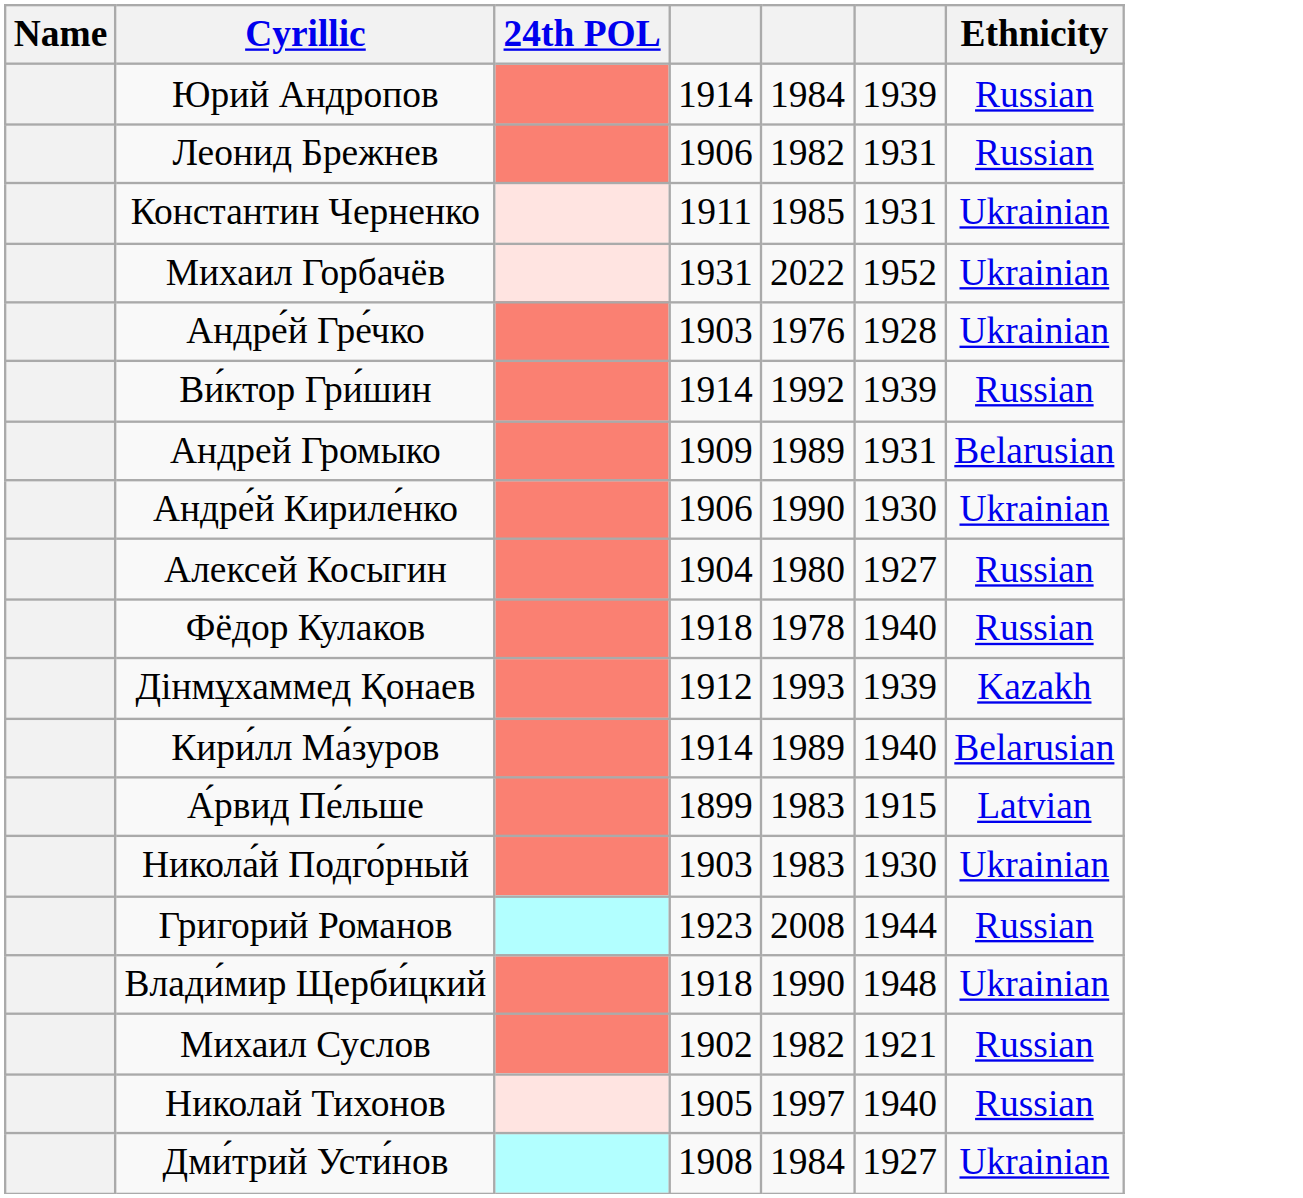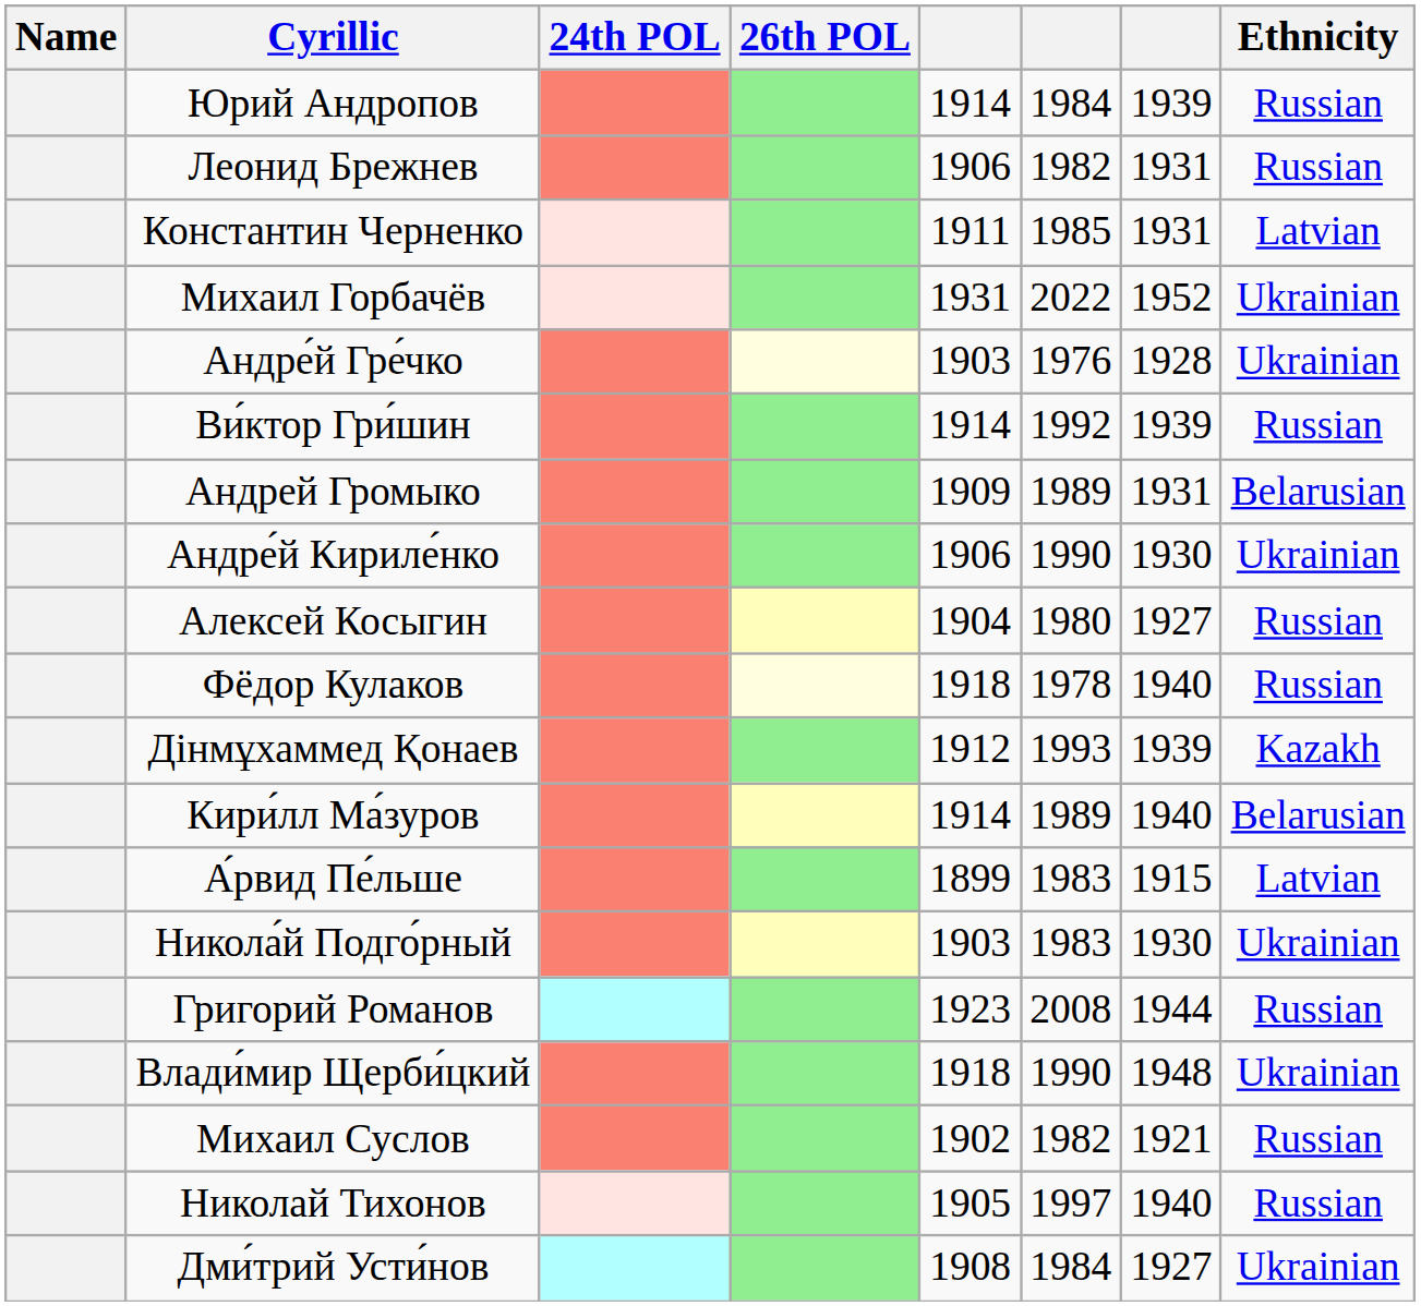 <table class="wikitable sortable" style=text-align:center>
 <tr>
 <th scope="col">Name</th>
 <th scope="col" class="unsortable"><a href='#'>Cyrillic</a></th>
 <th scope="col"><a href='#'>24th POL</a></th>
+<th scope="col"><a href='#'>26th POL</a></th>
 <th scope="col"></th>
 <th scope="col"></th>
 <th scope="col"></th>
 <th scope="col">Ethnicity</th>
 </tr>
 <tr>
 <th align="center" scope="row" style="font-weight:normal;"></th>
 <td>Юрий Андропов</td>
 <td bgcolor = Salmon></td>
+<td bgcolor = LightGreen></td>
 <td>1914</td>
 <td>1984</td>
 <td>1939</td>
 <td><a href='#'>Russian</a></td>
 </tr>
 <tr>
 <th align="center" scope="row" style="font-weight:normal;"></th>
 <td>Леонид Брежнев</td>
 <td bgcolor = Salmon></td>
+<td bgcolor = LightGreen></td>
 <td>1906</td>
 <td>1982</td>
 <td>1931</td>
 <td><a href='#'>Russian</a></td>
 </tr>
 <tr>
 <th align="center" scope="row" style="font-weight:normal;"></th>
 <td>Константин Черненко</td>
 <td bgcolor = MistyRose></td>
+<td bgcolor = LightGreen></td>
 <td>1911</td>
 <td>1985</td>
 <td>1931</td>
-<td><a href='#'>Ukrainian</a></td>
+<td><a href='#'>Latvian</a></td>
 </tr>
 <tr>
 <th align="center" scope="row" style="font-weight:normal;"></th>
 <td>Михаил Горбачёв</td>
 <td bgcolor = MistyRose></td>
+<td bgcolor = LightGreen></td>
 <td>1931</td>
 <td>2022</td>
 <td>1952</td>
 <td><a href='#'>Ukrainian</a></td>
 </tr>
 <tr>
 <th align="center" scope="row" style="font-weight:normal;"></th>
 <td>Андре́й Гре́чко</td>
 <td bgcolor = Salmon></td>
+<td bgcolor = LightYellow></td>
 <td>1903</td>
 <td>1976</td>
 <td>1928</td>
 <td><a href='#'>Ukrainian</a></td>
 </tr>
 <tr>
 <th align="center" scope="row" style="font-weight:normal;"></th>
 <td>Ви́ктор Гри́шин</td>
 <td bgcolor = Salmon></td>
+<td bgcolor = LightGreen></td>
 <td>1914</td>
 <td>1992</td>
 <td>1939</td>
 <td><a href='#'>Russian</a></td>
 </tr>
 <tr>
 <th align="center" scope="row" style="font-weight:normal;"></th>
 <td>Андрей Громыко</td>
 <td bgcolor = Salmon></td>
+<td bgcolor = LightGreen></td>
 <td>1909</td>
 <td>1989</td>
 <td>1931</td>
 <td><a href='#'>Belarusian</a></td>
 </tr>
 <tr>
 <th align="center" scope="row" style="font-weight:normal;"></th>
 <td>Андре́й Кириле́нко</td>
 <td bgcolor = Salmon></td>
+<td bgcolor = LightGreen></td>
 <td>1906</td>
 <td>1990</td>
 <td>1930</td>
 <td><a href='#'>Ukrainian</a></td>
 </tr>
 <tr>
 <th align="center" scope="row" style="font-weight:normal;"></th>
 <td>Алексей Косыгин</td>
 <td bgcolor = Salmon></td>
+<td bgcolor = ffffbb></td>
 <td>1904</td>
 <td>1980</td>
 <td>1927</td>
 <td><a href='#'>Russian</a></td>
 </tr>
 <tr>
 <th align="center" scope="row" style="font-weight:normal;"></th>
 <td>Фёдор Кулаков</td>
 <td bgcolor = Salmon></td>
+<td bgcolor = LightYellow></td>
 <td>1918</td>
 <td>1978</td>
 <td>1940</td>
 <td><a href='#'>Russian</a></td>
 </tr>
 <tr>
 <th align="center" scope="row" style="font-weight:normal;"></th>
 <td>Дінмұхаммед Қонаев</td>
 <td bgcolor = Salmon></td>
+<td bgcolor = LightGreen></td>
 <td>1912</td>
 <td>1993</td>
 <td>1939</td>
 <td><a href='#'>Kazakh</a></td>
 </tr>
 <tr>
 <th align="center" scope="row" style="font-weight:normal;"></th>
 <td>Кири́лл Ма́зуров</td>
 <td bgcolor = Salmon></td>
+<td bgcolor = ffffbb></td>
 <td>1914</td>
 <td>1989</td>
 <td>1940</td>
 <td><a href='#'>Belarusian</a></td>
 </tr>
 <tr>
 <th align="center" scope="row" style="font-weight:normal;"></th>
 <td>А́рвид Пе́льше</td>
 <td bgcolor = Salmon></td>
+<td bgcolor = LightGreen></td>
 <td>1899</td>
 <td>1983</td>
 <td>1915</td>
 <td><a href='#'>Latvian</a></td>
 </tr>
 <tr>
 <th align="center" scope="row" style="font-weight:normal;"></th>
 <td>Никола́й Подго́рный</td>
 <td bgcolor = Salmon></td>
+<td bgcolor = ffffbb></td>
 <td>1903</td>
 <td>1983</td>
 <td>1930</td>
 <td><a href='#'>Ukrainian</a></td>
 </tr>
 <tr>
 <th align="center" scope="row" style="font-weight:normal;"></th>
 <td>Григорий Романов</td>
 <td bgcolor = #B2FFFF></td>
+<td bgcolor = LightGreen></td>
 <td>1923</td>
 <td>2008</td>
 <td>1944</td>
 <td><a href='#'>Russian</a></td>
 </tr>
 <tr>
 <th align="center" scope="row" style="font-weight:normal;"></th>
 <td>Влади́мир Щерби́цкий</td>
 <td bgcolor = Salmon></td>
+<td bgcolor = LightGreen></td>
 <td>1918</td>
 <td>1990</td>
 <td>1948</td>
 <td><a href='#'>Ukrainian</a></td>
 </tr>
 <tr>
 <th align="center" scope="row" style="font-weight:normal;"></th>
 <td>Михаил Суслов</td>
 <td bgcolor = Salmon></td>
+<td bgcolor = LightGreen></td>
 <td>1902</td>
 <td>1982</td>
 <td>1921</td>
 <td><a href='#'>Russian</a></td>
 </tr>
 <tr>
 <th align="center" scope="row" style="font-weight:normal;"></th>
 <td>Николай Тихонов</td>
 <td bgcolor = MistyRose></td>
+<td bgcolor = LightGreen></td>
 <td>1905</td>
 <td>1997</td>
 <td>1940</td>
 <td><a href='#'>Russian</a></td>
 </tr>
 <tr>
 <th align="center" scope="row" style="font-weight:normal;"></th>
 <td>Дми́трий Усти́нов</td>
 <td bgcolor = #B2FFFF></td>
+<td bgcolor = LightGreen></td>
 <td>1908</td>
 <td>1984</td>
 <td>1927</td>
 <td><a href='#'>Ukrainian</a></td>
 </tr>
 </table>
